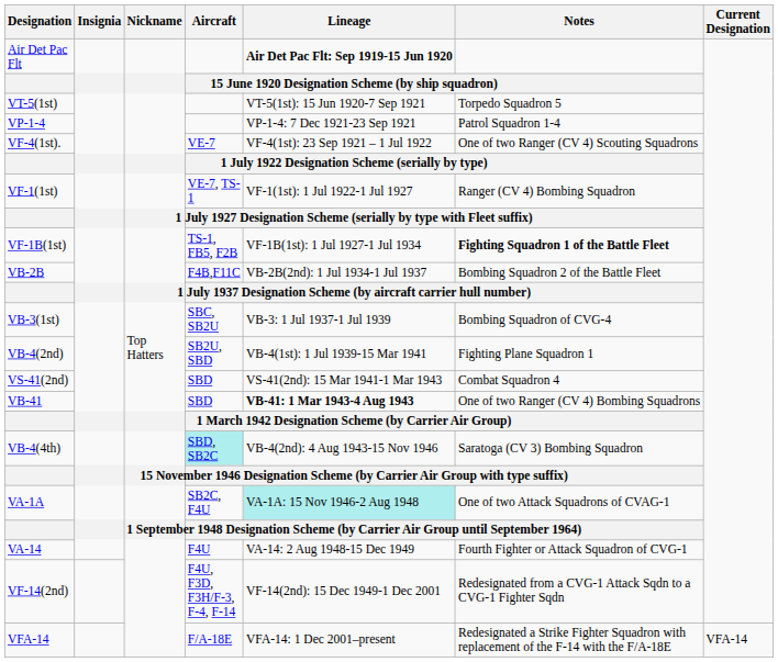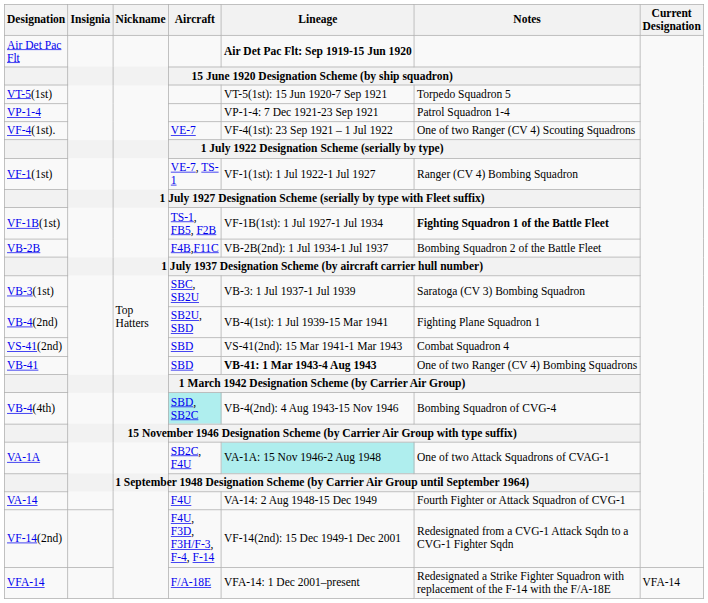 <table class="wikitable">
 <tr>
 <th>Designation</th>
 <th>Insignia</th>
 <th>Nickname</th>
 <th>Aircraft</th>
 <th>Lineage</th>
 <th>Notes</th>
 <th>Current Designation</th>
 </tr>
 <tr>
 <td><a href='#'>Air Det Pac Flt</a></td>
 <td rowspan="21"></td>
 <td rowspan="23">Top Hatters</td>
 <td></td>
 <td style="white-space: nowrap;"><strong>Air Det Pac Flt: Sep 1919-15 Jun 1920</strong></td>
 <td></td>
 </tr>
 <tr>
 <th colspan=6>15 June 1920 Designation Scheme (by ship squadron)</th>
 </tr>
 <tr>
 <td><a href='#'>VT-5</a>(1st)</td>
 <td></td>
 <td>VT-5(1st): 15 Jun 1920-7 Sep 1921</td>
 <td>Torpedo Squadron 5</td>
 </tr>
 <tr>
 <td><a href='#'>VP-1-4</a></td>
 <td></td>
 <td>VP-1-4: 7 Dec 1921-23 Sep 1921</td>
 <td>Patrol Squadron 1-4</td>
 </tr>
 <tr>
 <td><a href='#'>VF-4</a>(1st).</td>
 <td><a href='#'>VE-7</a></td>
 <td>VF-4(1st): 23 Sep 1921 – 1 Jul 1922</td>
 <td>One of two Ranger (CV 4) Scouting Squadrons</td>
 </tr>
 <tr>
 <th colspan=6>1 July 1922 Designation Scheme (serially by type)</th>
 </tr>
 <tr>
 <td><a href='#'>VF-1</a>(1st)</td>
 <td><a href='#'>VE-7</a>, <a href='#'>TS-1</a></td>
 <td>VF-1(1st): 1 Jul 1922-1 Jul 1927</td>
 <td>Ranger (CV 4) Bombing Squadron</td>
 </tr>
 <tr>
 <th colspan=6>1 July 1927 Designation Scheme (serially by type with Fleet suffix)</th>
 </tr>
 <tr>
 <td><a href='#'>VF-1B</a>(1st)</td>
 <td><a href='#'>TS-1</a>, <a href='#'>FB5</a>, <a href='#'>F2B</a></td>
 <td>VF-1B(1st): 1 Jul 1927-1 Jul 1934</td>
 <td><strong>Fighting Squadron 1 of the Battle Fleet</strong></td>
 </tr>
 <tr>
 <td><a href='#'>VB-2B</a></td>
 <td><a href='#'>F4B</a>,<a href='#'>F11C</a></td>
 <td>VB-2B(2nd): 1 Jul 1934-1 Jul 1937</td>
 <td>Bombing Squadron 2 of the Battle Fleet</td>
 </tr>
 <tr>
 <th colspan=6>1 July 1937 Designation Scheme (by aircraft carrier hull number)</th>
 </tr>
 <tr>
 <td><a href='#'>VB-3</a>(1st)</td>
 <td><a href='#'>SBC</a>, <a href='#'>SB2U</a></td>
 <td>VB-3: 1 Jul 1937-1 Jul 1939</td>
-<td>Bombing Squadron of CVG-4</td>
+<td>Saratoga (CV 3) Bombing Squadron</td>
 </tr>
 <tr>
 <td><a href='#'>VB-4</a>(2nd)</td>
 <td><a href='#'>SB2U</a>, <a href='#'>SBD</a></td>
 <td>VB-4(1st): 1 Jul 1939-15 Mar 1941</td>
 <td>Fighting Plane Squadron 1  </td>
 </tr>
 <tr>
 <td><a href='#'>VS-41</a>(2nd)</td>
 <td><a href='#'>SBD</a></td>
 <td>VS-41(2nd): 15 Mar 1941-1 Mar 1943</td>
 <td>Combat Squadron 4</td>
 </tr>
 <tr>
 <td><a href='#'>VB-41</a></td>
 <td><a href='#'>SBD</a></td>
 <td><strong>VB-41: 1 Mar 1943-4 Aug 1943</strong></td>
 <td style="white-space: nowrap;">One of two Ranger (CV 4) Bombing Squadrons</td>
 </tr>
 <tr>
 <th colspan=6>1 March 1942 Designation Scheme (by Carrier Air Group)</th>
 </tr>
 <tr>
 <td><a href='#'>VB-4</a>(4th)</td>
 <td style="background: paleturquoise;"><a href='#'>SBD</a>, <a href='#'>SB2C</a></td>
 <td>VB-4(2nd): 4 Aug 1943-15 Nov 1946</td>
-<td>Saratoga (CV 3) Bombing Squadron</td>
+<td>Bombing Squadron of CVG-4</td>
 </tr>
 <tr>
 <th colspan=6>15 November 1946 Designation Scheme (by Carrier Air Group with type suffix)</th>
 </tr>
 <tr>
 <td><a href='#'>VA-1A</a></td>
 <td><a href='#'>SB2C</a>, <a href='#'>F4U</a></td>
 <td style="background: paleturquoise;">VA-1A: 15 Nov 1946-2 Aug 1948</td>
 <td style="white-space: nowrap;">One of two Attack Squadrons of CVAG-1</td>
 </tr>
 <tr>
 <th colspan=6>1 September 1948 Designation Scheme (by Carrier Air Group until September 1964)</th>
 </tr>
 <tr>
 <td><a href='#'>VA-14</a></td>
 <td><a href='#'>F4U</a></td>
 <td>VA-14: 2 Aug 1948-15 Dec 1949</td>
 <td>Fourth Fighter or Attack Squadron of CVG-1</td>
 </tr>
 <tr>
 <td><a href='#'>VF-14</a>(2nd)</td>
 <td></td>
 <td><a href='#'>F4U</a>, <a href='#'>F3D</a>, <a href='#'>F3H/F-3</a>, <a href='#'>F-4</a>, <a href='#'>F-14</a></td>
 <td>VF-14(2nd): 15 Dec 1949-1 Dec 2001</td>
 <td>Redesignated from a CVG-1 Attack Sqdn to a CVG-1 Fighter Sqdn</td>
 </tr>
 <tr>
 <td><a href='#'>VFA-14</a></td>
 <td></td>
 <td><a href='#'>F/A-18E</a></td>
 <td>VFA-14: 1 Dec 2001–present</td>
 <td>Redesignated a Strike Fighter Squadron with replacement of the F-14 with the F/A-18E</td>
 <td>VFA-14</td>
 </tr>
 </table>
